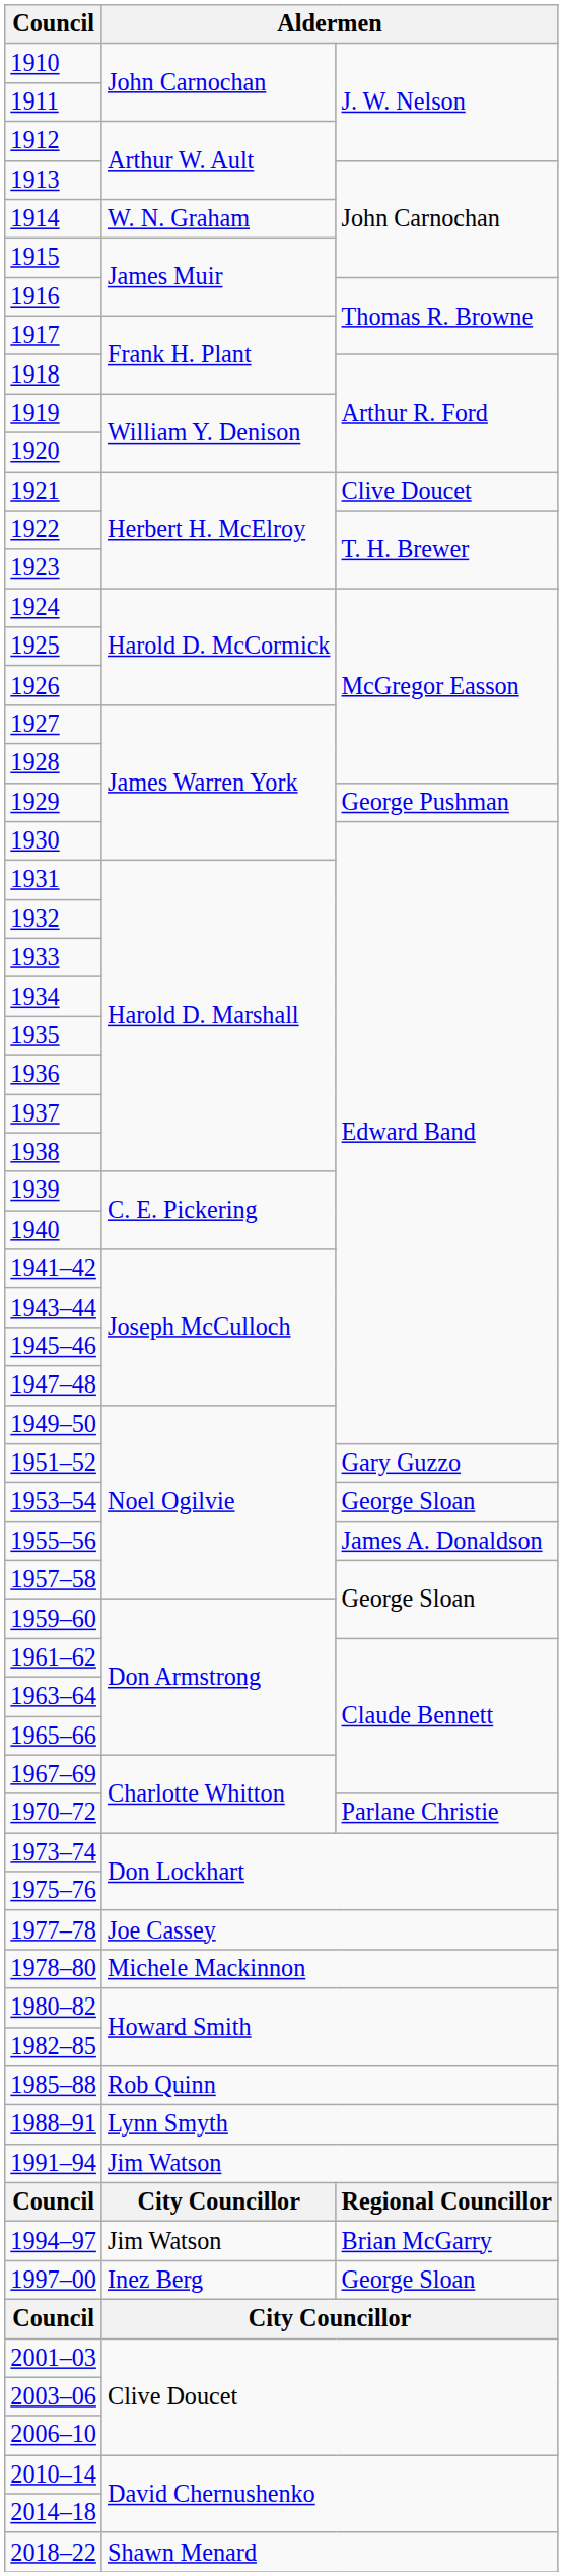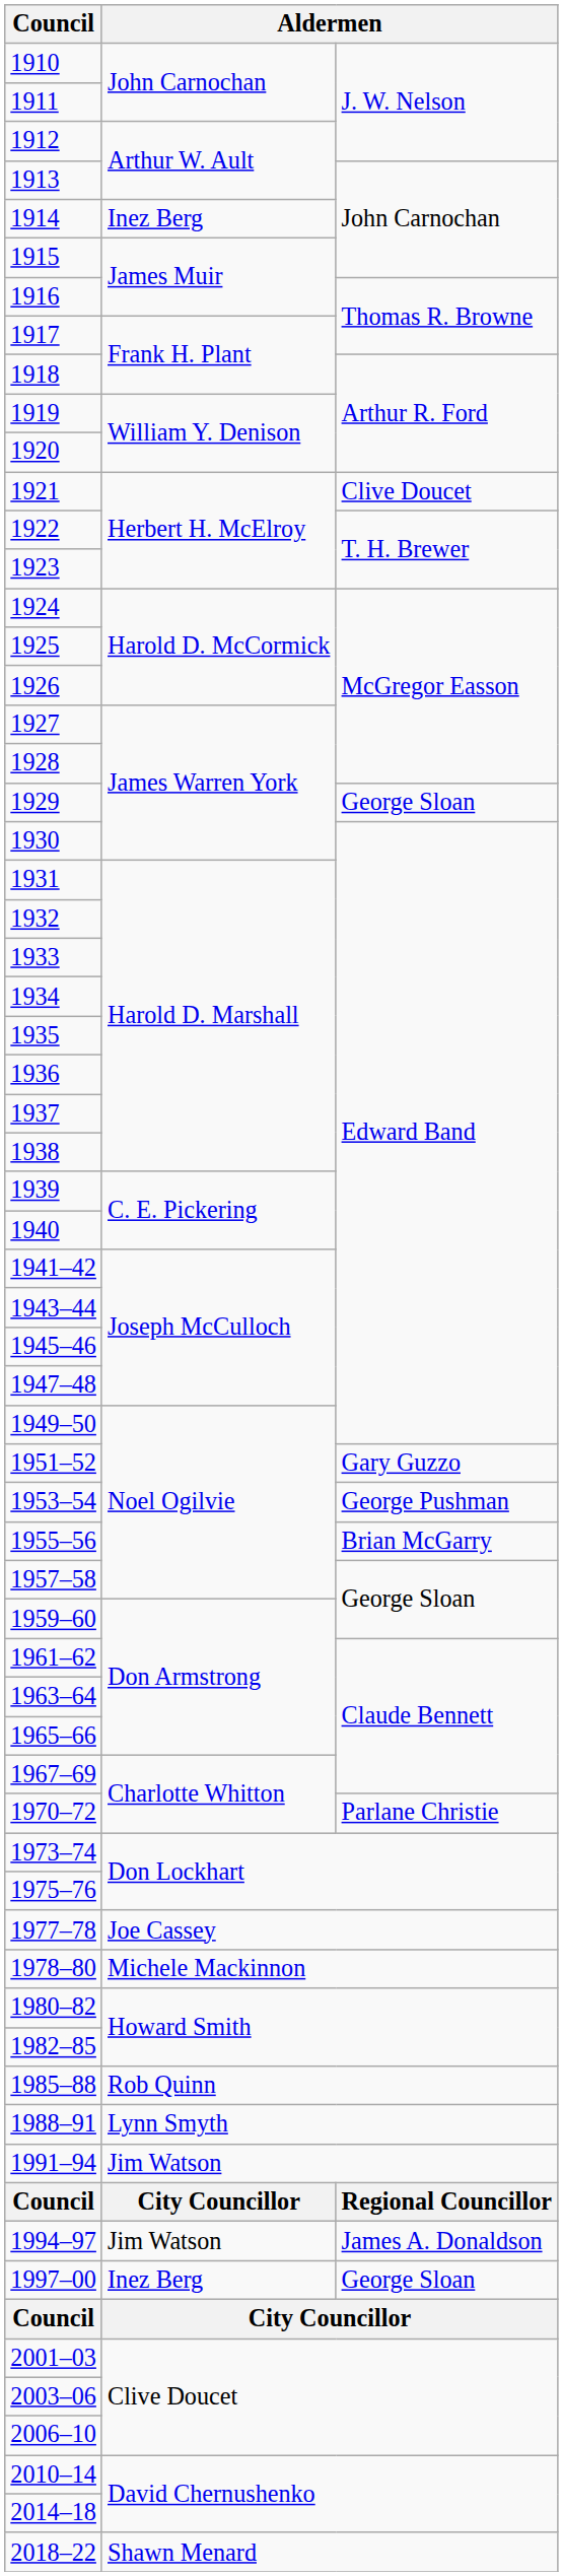 <table class="wikitable">
 <tr>
 <th>Council</th>
 <th Colspan="2">Aldermen</th>
 </tr>
 <tr>
 <td><a href='#'>1910</a></td>
 <td rowspan="2"><a href='#'>John Carnochan</a></td>
 <td rowspan="3"><a href='#'>J. W. Nelson</a></td>
 </tr>
 <tr>
 <td><a href='#'>1911</a></td>
 </tr>
 <tr>
 <td><a href='#'>1912</a></td>
 <td rowspan="2"><a href='#'>Arthur W. Ault</a></td>
 </tr>
 <tr>
 <td><a href='#'>1913</a></td>
 <td rowspan="3">John Carnochan</td>
 </tr>
 <tr>
 <td><a href='#'>1914</a></td>
-<td><a href='#'>W. N. Graham</a></td>
+<td><a href='#'>Inez Berg</a></td>
 </tr>
 <tr>
 <td><a href='#'>1915</a></td>
 <td rowspan="2"><a href='#'>James Muir</a></td>
 </tr>
 <tr>
 <td><a href='#'>1916</a></td>
 <td rowspan="2"><a href='#'>Thomas R. Browne</a></td>
 </tr>
 <tr>
 <td><a href='#'>1917</a></td>
 <td rowspan="2"><a href='#'>Frank H. Plant</a></td>
 </tr>
 <tr>
 <td><a href='#'>1918</a></td>
 <td rowspan="3"><a href='#'>Arthur R. Ford</a></td>
 </tr>
 <tr>
 <td><a href='#'>1919</a></td>
 <td rowspan="2"><a href='#'>William Y. Denison</a></td>
 </tr>
 <tr>
 <td><a href='#'>1920</a></td>
 </tr>
 <tr>
 <td><a href='#'>1921</a></td>
 <td rowspan="3"><a href='#'>Herbert H. McElroy</a></td>
 <td><a href='#'>Clive Doucet</a></td>
 </tr>
 <tr>
 <td><a href='#'>1922</a></td>
 <td rowspan="2"><a href='#'>T. H. Brewer</a></td>
 </tr>
 <tr>
 <td><a href='#'>1923</a></td>
 </tr>
 <tr>
 <td><a href='#'>1924</a></td>
 <td rowspan="3"><a href='#'>Harold D. McCormick</a></td>
 <td rowspan="5"><a href='#'>McGregor Easson</a></td>
 </tr>
 <tr>
 <td><a href='#'>1925</a></td>
 </tr>
 <tr>
 <td><a href='#'>1926</a></td>
 </tr>
 <tr>
 <td><a href='#'>1927</a></td>
 <td rowspan="4"><a href='#'>James Warren York</a></td>
 </tr>
 <tr>
 <td><a href='#'>1928</a></td>
 </tr>
 <tr>
 <td><a href='#'>1929</a></td>
-<td><a href='#'>George Pushman</a></td>
+<td><a href='#'>George Sloan</a></td>
 </tr>
 <tr>
 <td><a href='#'>1930</a></td>
 <td rowspan="16"><a href='#'>Edward Band</a></td>
 </tr>
 <tr>
 <td><a href='#'>1931</a></td>
 <td rowspan="8"><a href='#'>Harold D. Marshall</a></td>
 </tr>
 <tr>
 <td><a href='#'>1932</a></td>
 </tr>
 <tr>
 <td><a href='#'>1933</a></td>
 </tr>
 <tr>
 <td><a href='#'>1934</a></td>
 </tr>
 <tr>
 <td><a href='#'>1935</a></td>
 </tr>
 <tr>
 <td><a href='#'>1936</a></td>
 </tr>
 <tr>
 <td><a href='#'>1937</a></td>
 </tr>
 <tr>
 <td><a href='#'>1938</a></td>
 </tr>
 <tr>
 <td><a href='#'>1939</a></td>
 <td rowspan="2"><a href='#'>C. E. Pickering</a></td>
 </tr>
 <tr>
 <td><a href='#'>1940</a></td>
 </tr>
 <tr>
 <td><a href='#'>1941–42</a></td>
 <td rowspan="4"><a href='#'>Joseph McCulloch</a></td>
 </tr>
 <tr>
 <td><a href='#'>1943–44</a></td>
 </tr>
 <tr>
 <td><a href='#'>1945–46</a></td>
 </tr>
 <tr>
 <td><a href='#'>1947–48</a></td>
 </tr>
 <tr>
 <td><a href='#'>1949–50</a></td>
 <td rowspan="5"><a href='#'>Noel Ogilvie</a></td>
 </tr>
 <tr>
 <td><a href='#'>1951–52</a></td>
 <td><a href='#'>Gary Guzzo</a></td>
 </tr>
 <tr>
 <td><a href='#'>1953–54</a></td>
-<td><a href='#'>George Sloan</a></td>
+<td><a href='#'>George Pushman</a></td>
 </tr>
 <tr>
 <td><a href='#'>1955–56</a></td>
-<td><a href='#'>James A. Donaldson</a></td>
+<td><a href='#'>Brian McGarry</a></td>
 </tr>
 <tr>
 <td><a href='#'>1957–58</a></td>
 <td rowspan="2">George Sloan</td>
 </tr>
 <tr>
 <td><a href='#'>1959–60</a></td>
 <td rowspan="4"><a href='#'>Don Armstrong</a></td>
 </tr>
 <tr>
 <td><a href='#'>1961–62</a></td>
 <td rowspan="4"><a href='#'>Claude Bennett</a></td>
 </tr>
 <tr>
 <td><a href='#'>1963–64</a></td>
 </tr>
 <tr>
 <td><a href='#'>1965–66</a></td>
 </tr>
 <tr>
 <td><a href='#'>1967–69</a></td>
 <td rowspan="2"><a href='#'>Charlotte Whitton</a></td>
 </tr>
 <tr>
 <td><a href='#'>1970–72</a></td>
 <td><a href='#'>Parlane Christie</a></td>
 </tr>
 <tr>
 <td><a href='#'>1973–74</a></td>
 <td colspan="2" rowspan="2"><a href='#'>Don Lockhart</a></td>
 </tr>
 <tr>
 <td><a href='#'>1975–76</a></td>
 </tr>
 <tr>
 <td><a href='#'>1977–78</a></td>
 <td colspan="2"><a href='#'>Joe Cassey</a></td>
 </tr>
 <tr>
 <td><a href='#'>1978–80</a></td>
 <td colspan="2"><a href='#'>Michele Mackinnon</a></td>
 </tr>
 <tr>
 <td><a href='#'>1980–82</a></td>
 <td colspan="2" rowspan="2"><a href='#'>Howard Smith</a></td>
 </tr>
 <tr>
 <td><a href='#'>1982–85</a></td>
 </tr>
 <tr>
 <td><a href='#'>1985–88</a></td>
 <td colspan="2"><a href='#'>Rob Quinn</a></td>
 </tr>
 <tr>
 <td><a href='#'>1988–91</a></td>
 <td colspan="2"><a href='#'>Lynn Smyth</a></td>
 </tr>
 <tr>
 <td><a href='#'>1991–94</a></td>
 <td colspan="2"><a href='#'>Jim Watson</a></td>
 </tr>
 <tr>
 <th>Council</th>
 <th>City Councillor</th>
 <th>Regional Councillor</th>
 </tr>
 <tr>
 <td><a href='#'>1994–97</a></td>
 <td>Jim Watson</td>
-<td><a href='#'>Brian McGarry</a></td>
+<td><a href='#'>James A. Donaldson</a></td>
 </tr>
 <tr>
 <td><a href='#'>1997–00</a></td>
 <td><a href='#'>Inez Berg</a></td>
 <td><a href='#'>George Sloan</a></td>
 </tr>
 <tr>
 <th>Council</th>
 <th colspan="2">City Councillor</th>
 </tr>
 <tr>
 <td><a href='#'>2001–03</a></td>
 <td colspan="2" rowspan="3">Clive Doucet</td>
 </tr>
 <tr>
 <td><a href='#'>2003–06</a></td>
 </tr>
 <tr>
 <td><a href='#'>2006–10</a></td>
 </tr>
 <tr>
 <td><a href='#'>2010–14</a></td>
 <td colspan="2" rowspan="2"><a href='#'>David Chernushenko</a></td>
 </tr>
 <tr>
 <td><a href='#'>2014–18</a></td>
 </tr>
 <tr>
 <td><a href='#'>2018–22</a></td>
 <td colspan="2"><a href='#'>Shawn Menard</a></td>
 </tr>
 </table>
